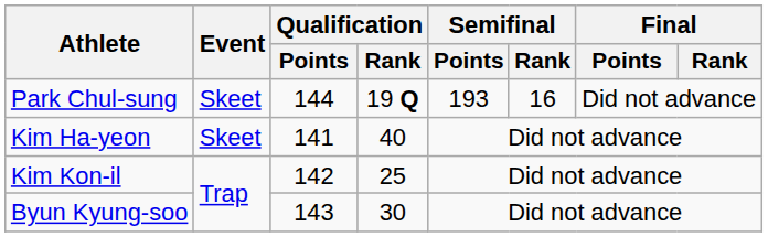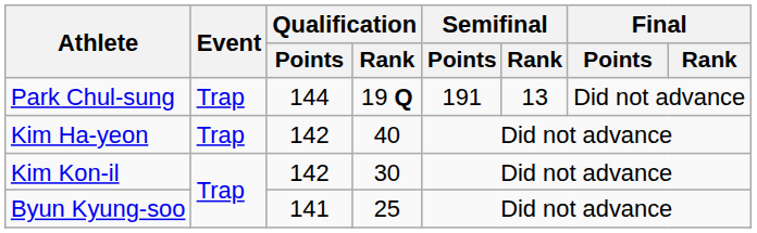 <table class="wikitable" style="font-size:90%">
 <tr>
 <th rowspan="2">Athlete</th>
 <th rowspan="2">Event</th>
 <th colspan=2>Qualification</th>
 <th colspan=2>Semifinal</th>
 <th colspan=2>Final</th>
 </tr>
 <tr style="font-size:95%">
 <th>Points</th>
 <th>Rank</th>
 <th>Points</th>
 <th>Rank</th>
 <th>Points</th>
 <th>Rank</th>
 </tr>
 <tr align=center>
 <td align=left><a href='#'>Park Chul-sung</a></td>
-<td align=left><a href='#'>Skeet</a></td>
+<td align=left><a href='#'>Trap</a></td>
 <td>144</td>
 <td>19 <strong>Q</strong></td>
-<td>193</td>
-<td>16</td>
+<td>191</td>
+<td>13</td>
 <td colspan=2>Did not advance</td>
 </tr>
 <tr align=center>
 <td align=left><a href='#'>Kim Ha-yeon</a></td>
-<td align=left><a href='#'>Skeet</a></td>
-<td>141</td>
+<td align=left><a href='#'>Trap</a></td>
+<td>142</td>
 <td>40</td>
 <td colspan=4>Did not advance</td>
 </tr>
 <tr align=center>
 <td align=left><a href='#'>Kim Kon-il</a></td>
 <td align=left rowspan=2><a href='#'>Trap</a></td>
 <td>142</td>
-<td>25</td>
+<td>30</td>
 <td colspan=4>Did not advance</td>
 </tr>
 <tr align=center>
 <td align=left><a href='#'>Byun Kyung-soo</a></td>
-<td>143</td>
-<td>30</td>
+<td>141</td>
+<td>25</td>
 <td colspan=4>Did not advance</td>
 </tr>
 </table>
